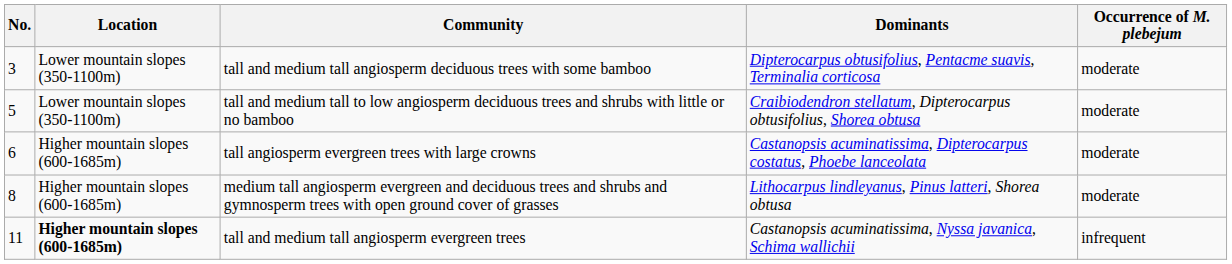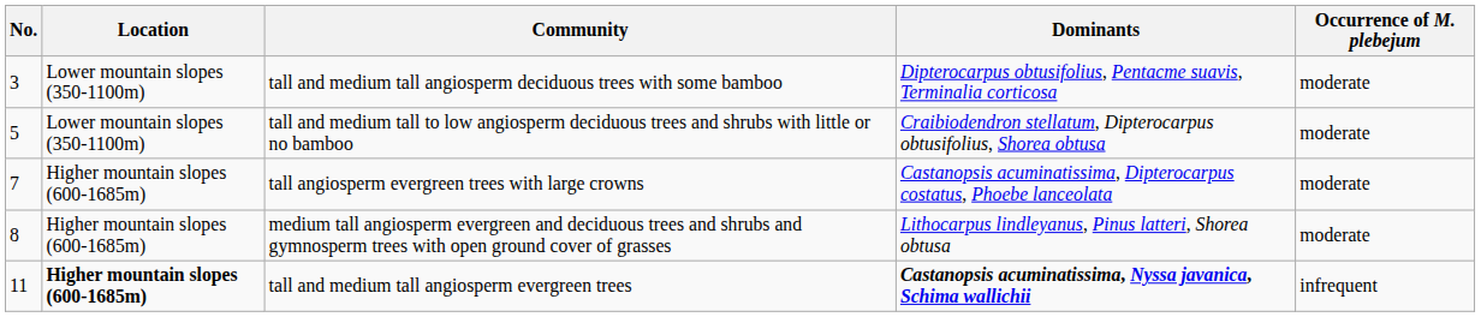 <table class="wikitable">
 <tr>
 <th>No.</th>
 <th>Location</th>
 <th>Community</th>
 <th>Dominants</th>
 <th>Occurrence of <em>M. plebejum</em></th>
 </tr>
 <tr>
 <td>3</td>
 <td>Lower mountain slopes (350-1100m)</td>
 <td>tall and medium tall angiosperm deciduous trees with some bamboo</td>
 <td><em><a href='#'>Dipterocarpus obtusifolius</a></em>, <em><a href='#'>Pentacme suavis</a></em>, <em><a href='#'>Terminalia corticosa</a></em></td>
 <td>moderate</td>
 </tr>
 <tr>
 <td>5</td>
 <td>Lower mountain slopes (350-1100m)</td>
 <td>tall and medium tall to low angiosperm deciduous trees and shrubs with little or no bamboo</td>
 <td><em><a href='#'>Craibiodendron stellatum</a></em>, <em>Dipterocarpus obtusifolius</em>, <em><a href='#'>Shorea obtusa</a></em></td>
 <td>moderate</td>
 </tr>
 <tr>
-<td>6</td>
+<td>7</td>
 <td>Higher mountain slopes (600-1685m)</td>
 <td>tall angiosperm evergreen trees with large crowns</td>
 <td><em><a href='#'>Castanopsis acuminatissima</a></em>, <em><a href='#'>Dipterocarpus costatus</a></em>, <em><a href='#'>Phoebe lanceolata</a></em></td>
 <td>moderate</td>
 </tr>
 <tr>
 <td>8</td>
 <td>Higher mountain slopes (600-1685m)</td>
 <td>medium tall angiosperm evergreen and deciduous trees and shrubs and gymnosperm trees with open ground cover of grasses</td>
 <td><em><a href='#'>Lithocarpus lindleyanus</a></em>, <em><a href='#'>Pinus latteri</a></em>, <em>Shorea obtusa</em></td>
 <td>moderate</td>
 </tr>
 <tr>
 <td>11</td>
 <td><strong>Higher mountain slopes (600-1685m)</strong></td>
 <td>tall and medium tall angiosperm evergreen trees</td>
-<td><em>Castanopsis acuminatissima</em>, <em><a href='#'>Nyssa javanica</a></em>, <em><a href='#'>Schima wallichii</a></em></td>
+<td><strong><em>Castanopsis acuminatissima</em>, <em><a href='#'>Nyssa javanica</a></em>, <em><a href='#'>Schima wallichii</a></em></strong></td>
 <td>infrequent</td>
 </tr>
 </table>
